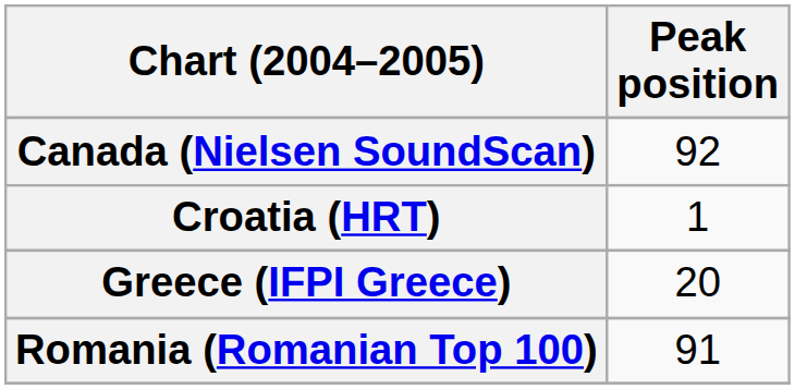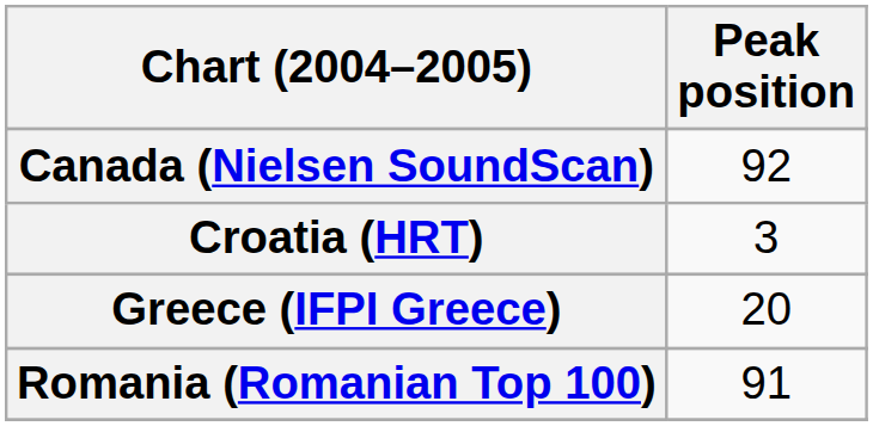 <table class="wikitable sortable plainrowheaders" style="text-align:center">
 <tr>
 <th scope="col">Chart (2004–2005)</th>
 <th scope="col">Peak<br>position</th>
 </tr>
 <tr>
 </tr>
 <tr>
 </tr>
 <tr>
 </tr>
 <tr>
 </tr>
 <tr>
 <th scope="row">Canada (<a href='#'>Nielsen SoundScan</a>)</th>
 <td>92</td>
 </tr>
 <tr>
 <th scope="row">Croatia (<a href='#'>HRT</a>)</th>
-<td>1</td>
+<td>3</td>
 </tr>
 <tr>
 </tr>
 <tr>
 <th scope="row">Greece (<a href='#'>IFPI Greece</a>)</th>
 <td>20</td>
 </tr>
 <tr>
 </tr>
 <tr>
 </tr>
 <tr>
 </tr>
 <tr>
 </tr>
 <tr>
 </tr>
 <tr>
 </tr>
 <tr>
 <th scope="row">Romania (<a href='#'>Romanian Top 100</a>)</th>
 <td>91</td>
 </tr>
 <tr>
 </tr>
 <tr>
 </tr>
 <tr>
 </tr>
 <tr>
 </tr>
 </table>
